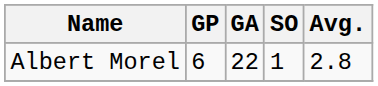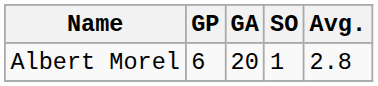 <table class="wikitable">
 <tr>
 <th>Name</th>
 <th>GP</th>
 <th>GA</th>
 <th>SO</th>
 <th>Avg.</th>
 </tr>
 <tr>
 <td>Albert Morel</td>
 <td>6</td>
-<td>22</td>
+<td>20</td>
 <td>1</td>
 <td>2.8</td>
 </tr>
 <tr>
 </tr>
 </table>
